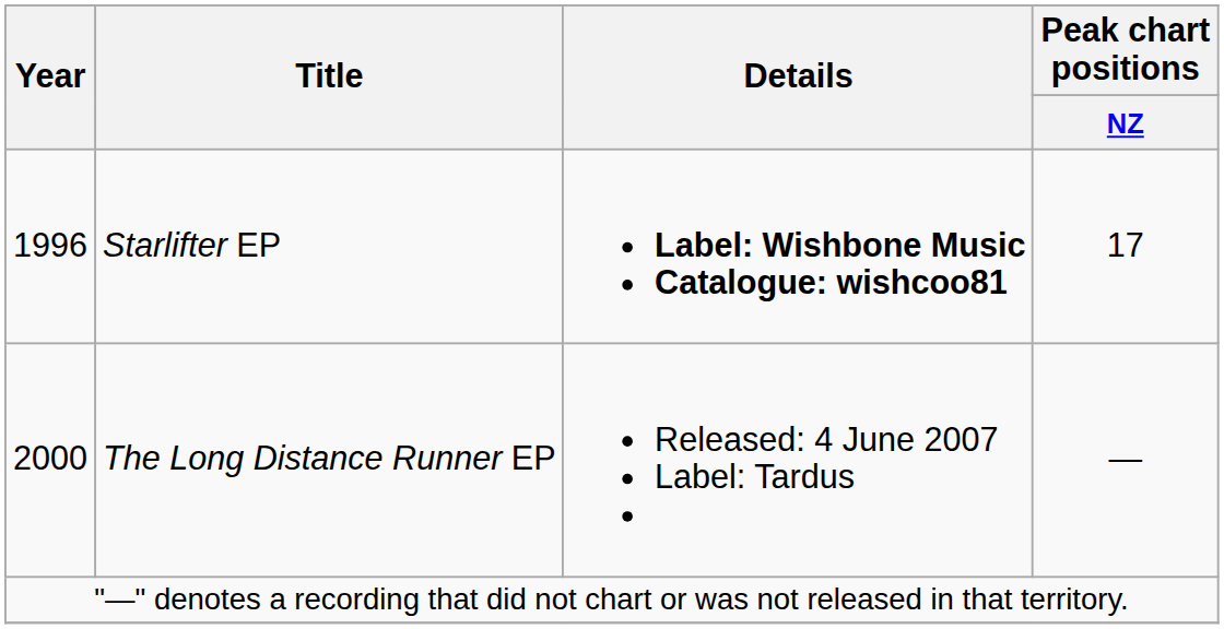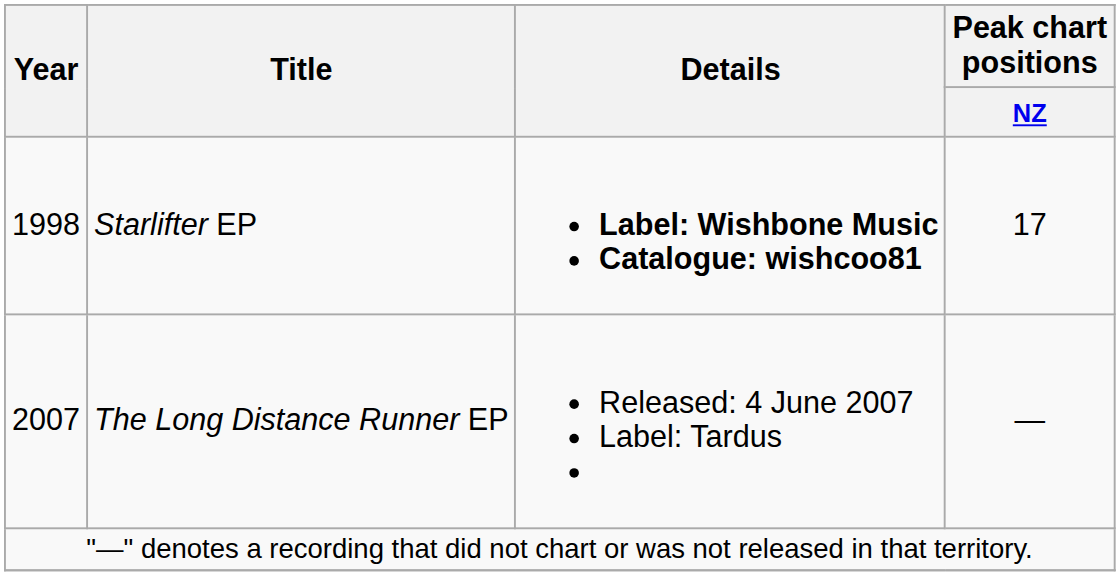 <table class="wikitable plainrowheaders">
 <tr>
 <th rowspan="2">Year</th>
 <th rowspan="2">Title</th>
 <th rowspan="2">Details</th>
 <th>Peak chart<br>positions</th>
 </tr>
 <tr>
 <th><small><a href='#'>NZ</a></small></th>
 </tr>
 <tr>
-<td>1996</td>
+<td>1998</td>
 <td><em>Starlifter</em> EP</td>
 <td><strong><br><ul><li>Label: Wishbone Music</li><li>Catalogue: wishcoo81</li></ul></strong></td>
 <td align="center">17</td>
 </tr>
 <tr>
-<td>2000</td>
+<td>2007</td>
 <td><em>The Long Distance Runner</em> EP</td>
 <td><br><ul><li>Released: 4 June 2007</li><li>Label: Tardus</li><li></li></ul></td>
 <td align="center">—</td>
 </tr>
 <tr>
 <td colspan="4" style="font-size:90%" align="center">"—" denotes a recording that did not chart or was not released in that territory.</td>
 </tr>
 <tr>
 </tr>
 </table>
